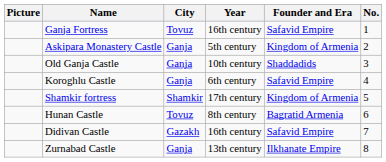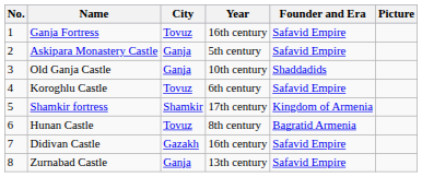 <table class="sortable wikitable">
 <tr style="background:#ccf;">
-<th>Picture</th>
+<th>No.</th>
 <th>Name</th>
 <th>City</th>
 <th>Year</th>
 <th>Founder and Era</th>
-<th>No.</th>
+<th>Picture</th>
 </tr>
 <tr>
-<td></td>
+<td>1</td>
 <td><a href='#'>Ganja Fortress</a></td>
 <td><a href='#'>Tovuz</a></td>
 <td>16th century</td>
 <td><a href='#'>Safavid Empire</a></td>
-<td>1</td>
+<td></td>
 </tr>
 <tr>
-<td></td>
+<td>2</td>
 <td><a href='#'>Askipara Monastery Castle</a></td>
 <td><a href='#'>Ganja</a></td>
 <td>5th century</td>
-<td><a href='#'>Kingdom of Armenia</a></td>
-<td>2</td>
+<td><a href='#'>Safavid Empire</a></td>
+<td></td>
 </tr>
 <tr>
-<td></td>
+<td>3</td>
 <td>Old Ganja Castle</td>
 <td><a href='#'>Ganja</a></td>
 <td>10th century</td>
 <td><a href='#'>Shaddadids</a></td>
-<td>3</td>
+<td></td>
 </tr>
 <tr>
-<td></td>
+<td>4</td>
 <td>Koroghlu Castle</td>
-<td><a href='#'>Ganja</a></td>
+<td><a href='#'>Tovuz</a></td>
 <td>6th century</td>
 <td><a href='#'>Safavid Empire</a></td>
-<td>4</td>
+<td></td>
 </tr>
 <tr>
-<td></td>
+<td>5</td>
 <td><a href='#'>Shamkir fortress</a></td>
 <td><a href='#'>Shamkir</a></td>
 <td>17th century</td>
 <td><a href='#'>Kingdom of Armenia</a></td>
-<td>5</td>
+<td></td>
 </tr>
 <tr>
-<td></td>
+<td>6</td>
 <td>Hunan Castle</td>
 <td><a href='#'>Tovuz</a></td>
 <td>8th century</td>
 <td><a href='#'>Bagratid Armenia</a></td>
-<td>6</td>
+<td></td>
 </tr>
 <tr>
-<td></td>
+<td>7</td>
 <td>Didivan Castle</td>
 <td><a href='#'>Gazakh</a></td>
 <td>16th century</td>
 <td><a href='#'>Safavid Empire</a></td>
-<td>7</td>
+<td></td>
 </tr>
 <tr>
-<td></td>
+<td>8</td>
 <td>Zurnabad Castle</td>
 <td><a href='#'>Ganja</a></td>
 <td>13th century</td>
-<td><a href='#'>Ilkhanate Empire</a></td>
-<td>8</td>
+<td><a href='#'>Safavid Empire</a></td>
+<td></td>
 </tr>
 </table>
